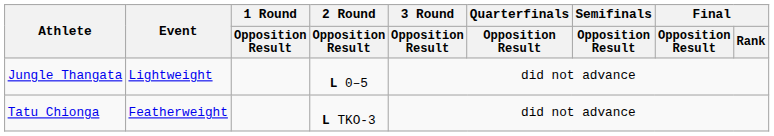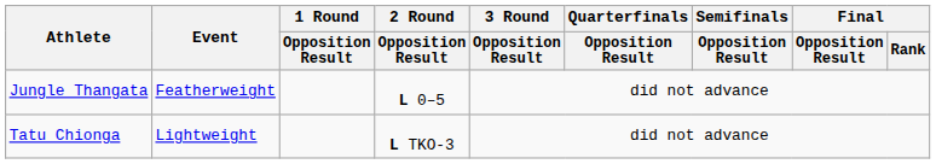 <table class="wikitable" style="font-size:90%">
 <tr>
 <th rowspan="2">Athlete</th>
 <th rowspan="2">Event</th>
 <th>1 Round</th>
 <th>2 Round</th>
 <th>3 Round</th>
 <th>Quarterfinals</th>
 <th>Semifinals</th>
 <th colspan=2>Final</th>
 </tr>
 <tr style="font-size:95%">
 <th>Opposition<br>Result</th>
 <th>Opposition<br>Result</th>
 <th>Opposition<br>Result</th>
 <th>Opposition<br>Result</th>
 <th>Opposition<br>Result</th>
 <th>Opposition<br>Result</th>
 <th>Rank</th>
 </tr>
 <tr align=center>
 <td align=left><a href='#'>Jungle Thangata</a></td>
-<td align=left><a href='#'>Lightweight</a></td>
+<td align=left><a href='#'>Featherweight</a></td>
 <td></td>
 <td><br><strong>L</strong> 0–5</td>
 <td colspan=5>did not advance</td>
 </tr>
 <tr align=center>
 <td align=left><a href='#'>Tatu Chionga</a></td>
-<td align=left><a href='#'>Featherweight</a></td>
+<td align=left><a href='#'>Lightweight</a></td>
 <td></td>
 <td><br><strong>L</strong> TKO-3</td>
 <td colspan=5>did not advance</td>
 </tr>
 </table>
